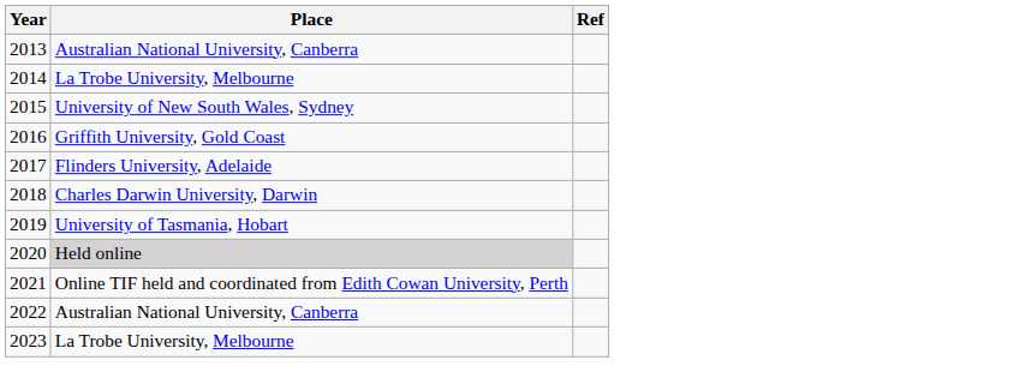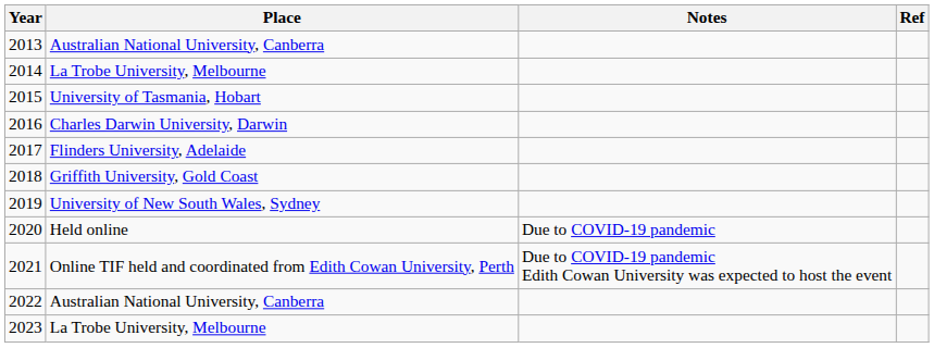 <table class="wikitable">
 <tr>
 <th>Year</th>
 <th>Place</th>
+<th>Notes</th>
 <th>Ref</th>
 </tr>
 <tr>
 <td>2013</td>
 <td><a href='#'>Australian National University</a>, <a href='#'>Canberra</a></td>
 <td></td>
+<td></td>
 </tr>
 <tr>
 <td>2014</td>
 <td><a href='#'>La Trobe University</a>, <a href='#'>Melbourne</a></td>
 <td></td>
+<td></td>
 </tr>
 <tr>
 <td>2015</td>
-<td><a href='#'>University of New South Wales</a>, <a href='#'>Sydney</a></td>
+<td><a href='#'>University of Tasmania</a>, <a href='#'>Hobart</a></td>
+<td></td>
 <td></td>
 </tr>
 <tr>
 <td>2016</td>
-<td><a href='#'>Griffith University</a>, <a href='#'>Gold Coast</a></td>
+<td><a href='#'>Charles Darwin University</a>, <a href='#'>Darwin</a></td>
+<td></td>
 <td></td>
 </tr>
 <tr>
 <td>2017</td>
 <td><a href='#'>Flinders University</a>, <a href='#'>Adelaide</a></td>
 <td></td>
+<td></td>
 </tr>
 <tr>
 <td>2018</td>
-<td><a href='#'>Charles Darwin University</a>, <a href='#'>Darwin</a></td>
+<td><a href='#'>Griffith University</a>, <a href='#'>Gold Coast</a></td>
+<td></td>
 <td></td>
 </tr>
 <tr>
 <td>2019</td>
-<td><a href='#'>University of Tasmania</a>, <a href='#'>Hobart</a></td>
+<td><a href='#'>University of New South Wales</a>, <a href='#'>Sydney</a></td>
+<td></td>
 <td></td>
 </tr>
 <tr>
 <td>2020</td>
-<td style="background: lightgrey;">Held online</td>
+<td>Held online</td>
+<td>Due to <a href='#'>COVID-19 pandemic</a></td>
 <td></td>
 </tr>
 <tr>
 <td>2021</td>
 <td>Online TIF held and coordinated from <a href='#'>Edith Cowan University</a>, <a href='#'>Perth</a></td>
+<td>Due to <a href='#'>COVID-19 pandemic</a><br>Edith Cowan University was expected to host the event</td>
 <td></td>
 </tr>
 <tr>
 <td>2022</td>
 <td>Australian National University, <a href='#'>Canberra</a></td>
 <td></td>
+<td></td>
 </tr>
 <tr>
 <td>2023</td>
 <td>La Trobe University, <a href='#'>Melbourne</a></td>
 <td></td>
+<td></td>
 </tr>
 </table>
